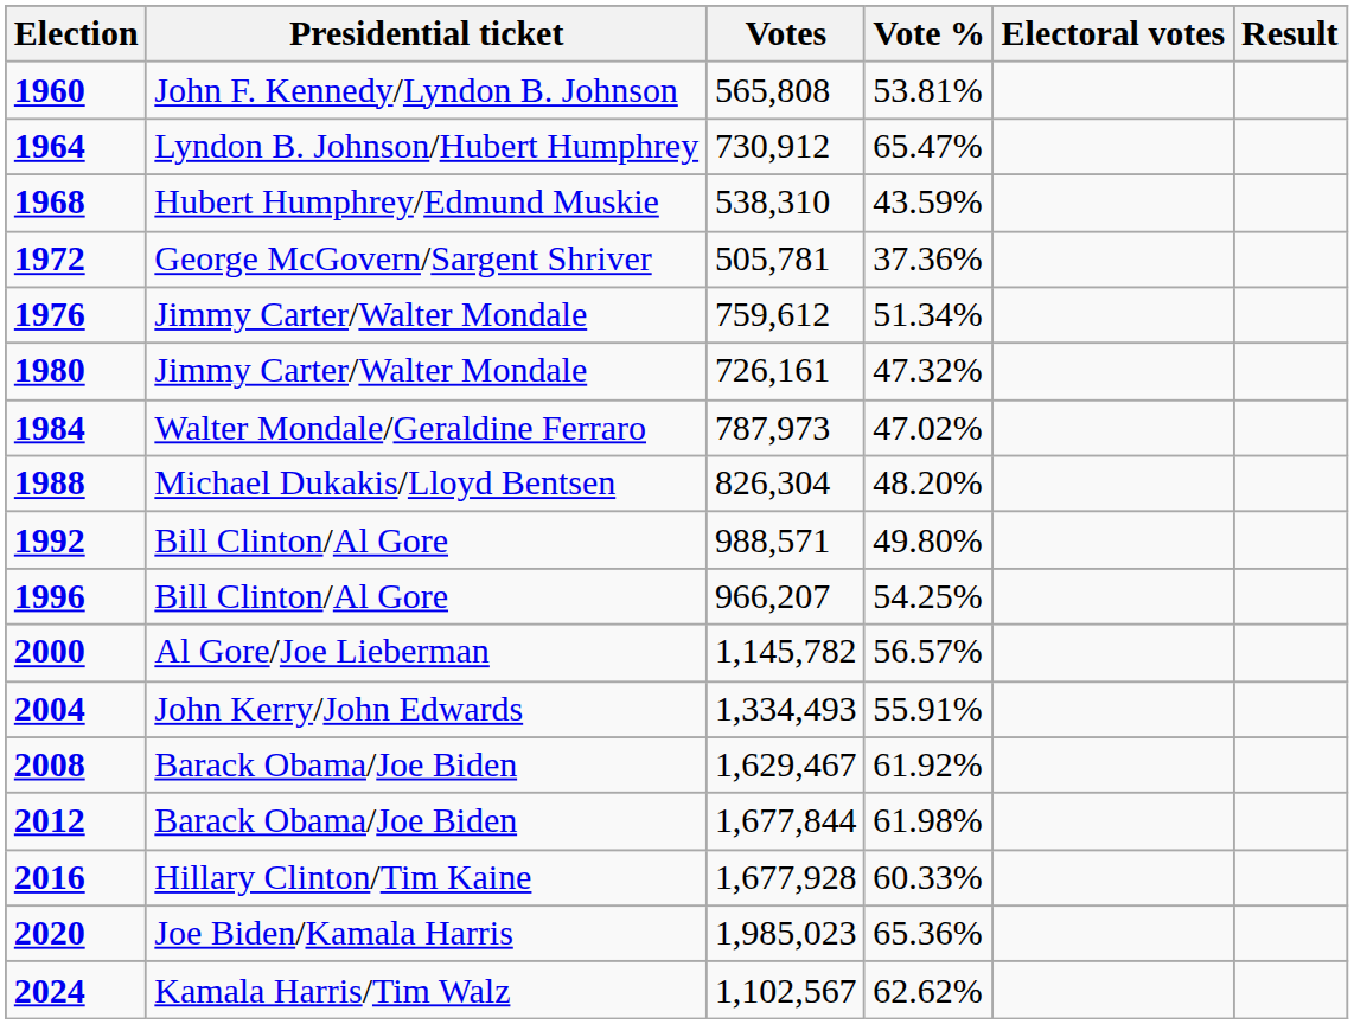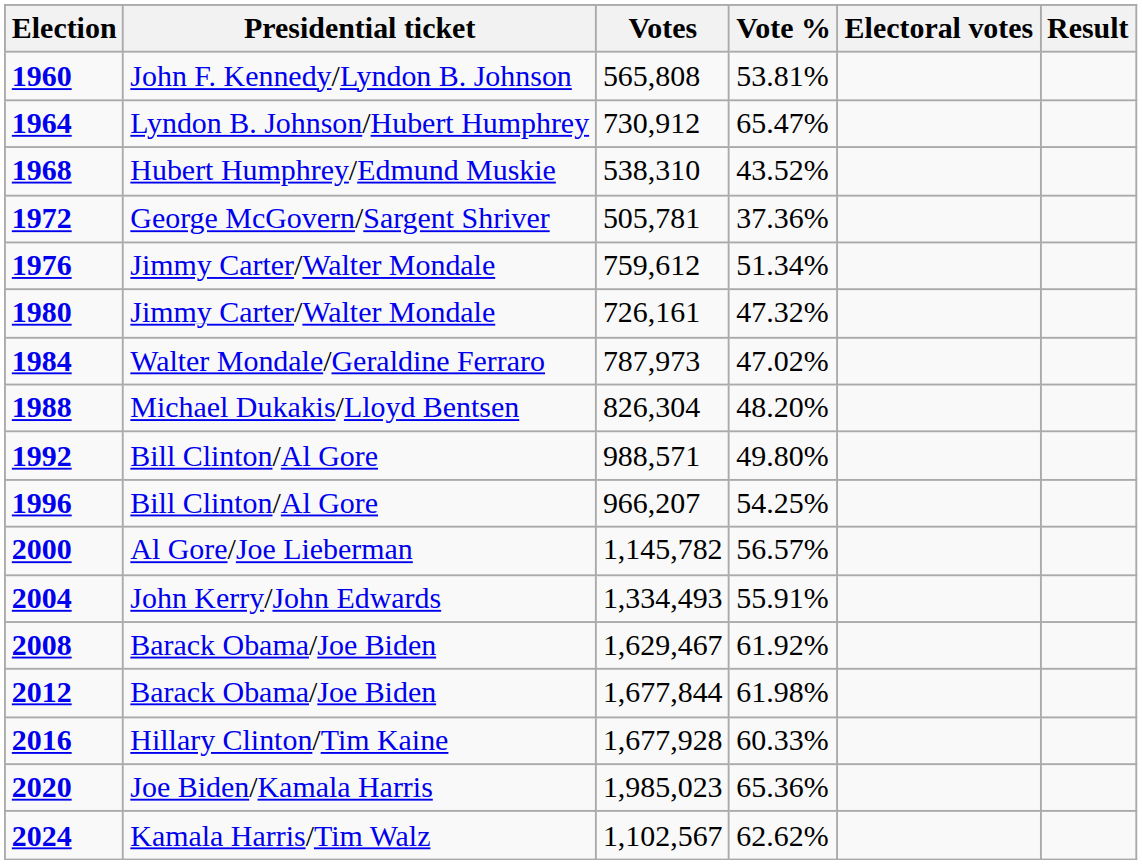 <table class="wikitable">
 <tr>
 <th>Election</th>
 <th>Presidential ticket</th>
 <th>Votes</th>
 <th>Vote %</th>
 <th>Electoral votes</th>
 <th>Result</th>
 </tr>
 <tr>
 <td><strong><a href='#'>1960</a></strong></td>
 <td><a href='#'>John F. Kennedy</a>/<a href='#'>Lyndon B. Johnson</a></td>
 <td>565,808</td>
 <td>53.81%</td>
 <td></td>
 <td></td>
 </tr>
 <tr>
 <td><strong><a href='#'>1964</a></strong></td>
 <td><a href='#'>Lyndon B. Johnson</a>/<a href='#'>Hubert Humphrey</a></td>
 <td>730,912</td>
 <td>65.47%</td>
 <td></td>
 <td></td>
 </tr>
 <tr>
 <td><strong><a href='#'>1968</a></strong></td>
 <td><a href='#'>Hubert Humphrey</a>/<a href='#'>Edmund Muskie</a></td>
 <td>538,310</td>
-<td>43.59%</td>
+<td>43.52%</td>
 <td></td>
 <td></td>
 </tr>
 <tr>
 <td><strong><a href='#'>1972</a></strong></td>
 <td><a href='#'>George McGovern</a>/<a href='#'>Sargent Shriver</a></td>
 <td>505,781</td>
 <td>37.36%</td>
 <td></td>
 <td></td>
 </tr>
 <tr>
 <td><strong><a href='#'>1976</a></strong></td>
 <td><a href='#'>Jimmy Carter</a>/<a href='#'>Walter Mondale</a></td>
 <td>759,612</td>
 <td>51.34%</td>
 <td></td>
 <td></td>
 </tr>
 <tr>
 <td><strong><a href='#'>1980</a></strong></td>
 <td><a href='#'>Jimmy Carter</a>/<a href='#'>Walter Mondale</a></td>
 <td>726,161</td>
 <td>47.32%</td>
 <td></td>
 <td></td>
 </tr>
 <tr>
 <td><strong><a href='#'>1984</a></strong></td>
 <td><a href='#'>Walter Mondale</a>/<a href='#'>Geraldine Ferraro</a></td>
 <td>787,973</td>
 <td>47.02%</td>
 <td></td>
 <td></td>
 </tr>
 <tr>
 <td><strong><a href='#'>1988</a></strong></td>
 <td><a href='#'>Michael Dukakis</a>/<a href='#'>Lloyd Bentsen</a></td>
 <td>826,304</td>
 <td>48.20%</td>
 <td></td>
 <td></td>
 </tr>
 <tr>
 <td><strong><a href='#'>1992</a></strong></td>
 <td><a href='#'>Bill Clinton</a>/<a href='#'>Al Gore</a></td>
 <td>988,571</td>
 <td>49.80%</td>
 <td></td>
 <td></td>
 </tr>
 <tr>
 <td><strong><a href='#'>1996</a></strong></td>
 <td><a href='#'>Bill Clinton</a>/<a href='#'>Al Gore</a></td>
 <td>966,207</td>
 <td>54.25%</td>
 <td></td>
 <td></td>
 </tr>
 <tr>
 <td><strong><a href='#'>2000</a></strong></td>
 <td><a href='#'>Al Gore</a>/<a href='#'>Joe Lieberman</a></td>
 <td>1,145,782</td>
 <td>56.57%</td>
 <td></td>
 <td></td>
 </tr>
 <tr>
 <td><strong><a href='#'>2004</a></strong></td>
 <td><a href='#'>John Kerry</a>/<a href='#'>John Edwards</a></td>
 <td>1,334,493</td>
 <td>55.91%</td>
 <td></td>
 <td></td>
 </tr>
 <tr>
 <td><strong><a href='#'>2008</a></strong></td>
 <td><a href='#'>Barack Obama</a>/<a href='#'>Joe Biden</a></td>
 <td>1,629,467</td>
 <td>61.92%</td>
 <td></td>
 <td></td>
 </tr>
 <tr>
 <td><strong><a href='#'>2012</a></strong></td>
 <td><a href='#'>Barack Obama</a>/<a href='#'>Joe Biden</a></td>
 <td>1,677,844</td>
 <td>61.98%</td>
 <td></td>
 <td></td>
 </tr>
 <tr>
 <td><strong><a href='#'>2016</a></strong></td>
 <td><a href='#'>Hillary Clinton</a>/<a href='#'>Tim Kaine</a></td>
 <td>1,677,928</td>
 <td>60.33%</td>
 <td></td>
 <td></td>
 </tr>
 <tr>
 <td><strong><a href='#'>2020</a></strong></td>
 <td><a href='#'>Joe Biden</a>/<a href='#'>Kamala Harris</a></td>
 <td>1,985,023</td>
 <td>65.36%</td>
 <td></td>
 <td></td>
 </tr>
 <tr>
 <td><strong><a href='#'>2024</a></strong></td>
 <td><a href='#'>Kamala Harris</a>/<a href='#'>Tim Walz</a></td>
 <td>1,102,567</td>
 <td>62.62%</td>
 <td></td>
 <td></td>
 </tr>
 </table>
